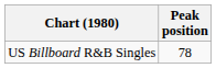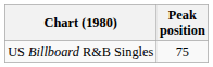 <table class="wikitable">
 <tr>
 <th>Chart (1980)</th>
 <th>Peak<br>position</th>
 </tr>
 <tr>
 <td>US <em>Billboard</em> R&B Singles</td>
-<td style="text-align:center;">78</td>
+<td style="text-align:center;">75</td>
 </tr>
 </table>
